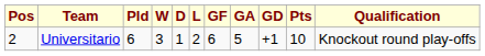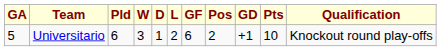 <table class="wikitable">
 <tr>
-<th style="color:#800000; background:#FFFFDA;"><abbr>Pos</abbr></th>
+<th style="color:#800000; background:#FFFFDA;"><abbr>GA</abbr></th>
 <th style="color:#800000; background:#FFFFDA;">Team</th>
 <th style="color:#800000; background:#FFFFDA;"><abbr>Pld</abbr></th>
 <th style="color:#800000; background:#FFFFDA;"><abbr>W</abbr></th>
 <th style="color:#800000; background:#FFFFDA;"><abbr>D</abbr></th>
 <th style="color:#800000; background:#FFFFDA;"><abbr>L</abbr></th>
 <th style="color:#800000; background:#FFFFDA;"><abbr>GF</abbr></th>
-<th style="color:#800000; background:#FFFFDA;"><abbr>GA</abbr></th>
+<th style="color:#800000; background:#FFFFDA;"><abbr>Pos</abbr></th>
 <th style="color:#800000; background:#FFFFDA;"><abbr>GD</abbr></th>
 <th style="color:#800000; background:#FFFFDA;"><abbr>Pts</abbr></th>
 <th style="color:#800000; background:#FFFFDA;">Qualification</th>
 </tr>
 <tr>
-<td>2</td>
+<td>5</td>
 <td><a href='#'>Universitario</a></td>
 <td>6</td>
 <td>3</td>
 <td>1</td>
 <td>2</td>
 <td>6</td>
-<td>5</td>
+<td>2</td>
 <td>+1</td>
 <td>10</td>
 <td>Knockout round play-offs</td>
 </tr>
 </table>
